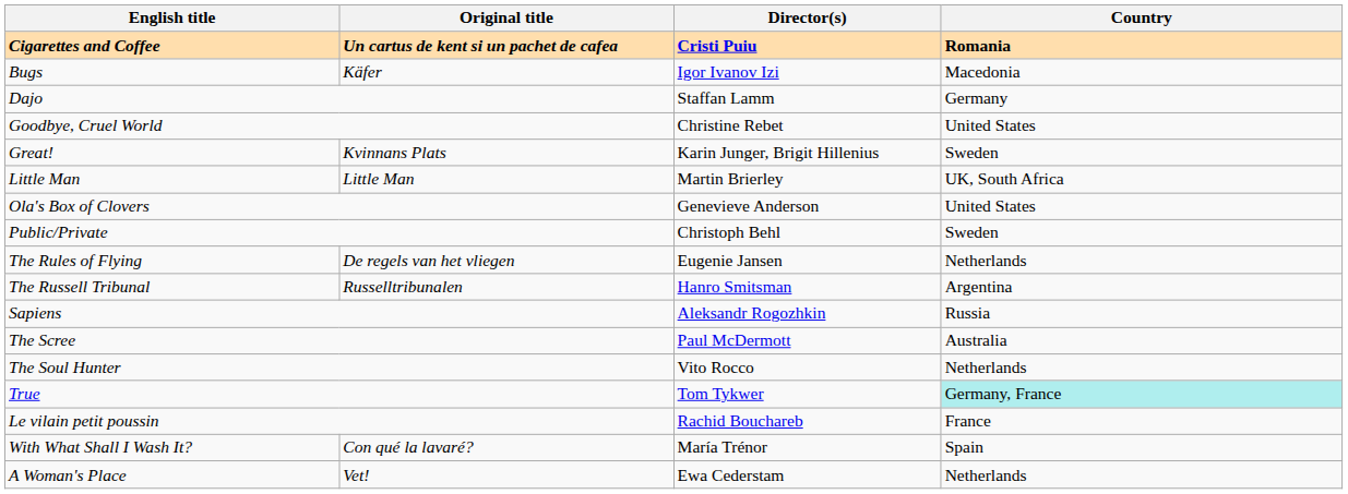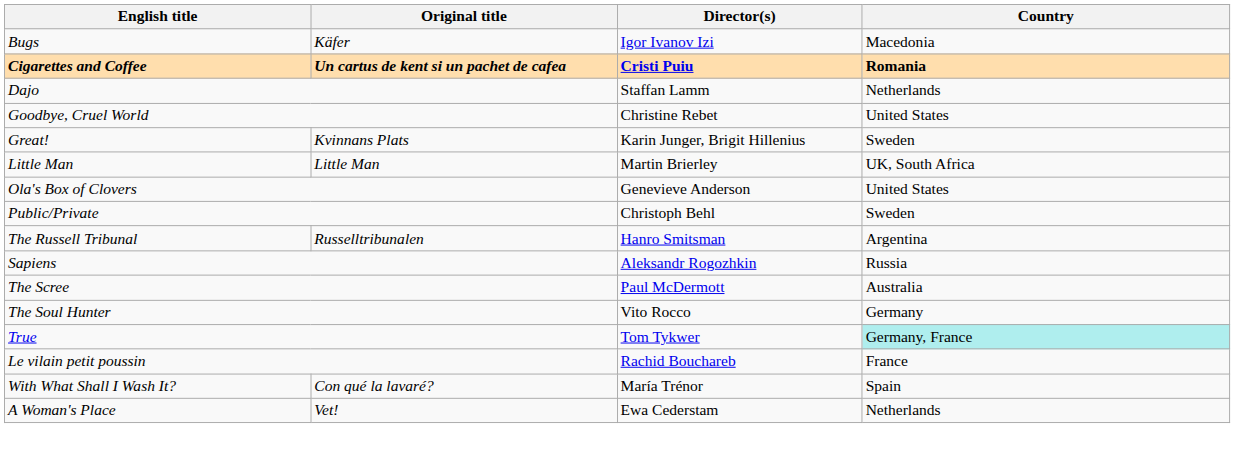 <table class="wikitable" width="100%" cellpadding="5">
 <tr>
 <th width="25%">English title</th>
 <th width="25%">Original title</th>
 <th width="20%">Director(s)</th>
 <th width="30%">Country</th>
+</tr>
+<tr>
+<td><em>Bugs</em></td>
+<td><em>Käfer</em></td>
+<td><a href='#'>Igor Ivanov Izi</a></td>
+<td>Macedonia</td>
 </tr>
 <tr style="background:#FFDEAD;">
 <td><strong><em>Cigarettes and Coffee</em></strong></td>
 <td><strong><em>Un cartus de kent si un pachet de cafea</em></strong></td>
 <td><strong><a href='#'>Cristi Puiu</a></strong></td>
 <td><strong>Romania</strong></td>
 </tr>
 <tr>
-<td><em>Bugs</em></td>
-<td><em>Käfer</em></td>
-<td><a href='#'>Igor Ivanov Izi</a></td>
-<td>Macedonia</td>
-</tr>
-<tr>
 <td colspan="2"><em>Dajo</em></td>
 <td>Staffan Lamm</td>
-<td>Germany</td>
+<td>Netherlands</td>
 </tr>
 <tr>
 <td colspan="2"><em>Goodbye, Cruel World</em></td>
 <td>Christine Rebet</td>
 <td>United States</td>
 </tr>
 <tr>
 <td><em>Great!</em></td>
 <td><em>Kvinnans Plats</em></td>
 <td>Karin Junger, Brigit Hillenius</td>
 <td>Sweden</td>
 </tr>
 <tr>
 <td><em>Little Man</em></td>
 <td><em>Little Man</em></td>
 <td>Martin Brierley</td>
 <td>UK, South Africa</td>
 </tr>
 <tr>
 <td colspan="2"><em>Ola's Box of Clovers</em></td>
 <td>Genevieve Anderson</td>
 <td>United States</td>
 </tr>
 <tr>
 <td colspan="2"><em>Public/Private</em></td>
 <td>Christoph Behl</td>
 <td>Sweden</td>
 </tr>
 <tr>
-<td><em>The Rules of Flying</em></td>
-<td><em>De regels van het vliegen</em></td>
-<td>Eugenie Jansen</td>
-<td>Netherlands</td>
-</tr>
-<tr>
 <td><em>The Russell Tribunal</em></td>
 <td><em>Russelltribunalen</em></td>
 <td><a href='#'>Hanro Smitsman</a></td>
 <td>Argentina</td>
 </tr>
 <tr>
 <td colspan="2"><em>Sapiens</em></td>
 <td><a href='#'>Aleksandr Rogozhkin</a></td>
 <td>Russia</td>
 </tr>
 <tr>
 <td colspan="2"><em>The Scree</em></td>
 <td><a href='#'>Paul McDermott</a></td>
 <td>Australia</td>
 </tr>
 <tr>
 <td colspan="2"><em>The Soul Hunter</em></td>
 <td>Vito Rocco</td>
-<td>Netherlands</td>
+<td>Germany</td>
 </tr>
 <tr>
 <td colspan="2"><em><a href='#'>True</a></em></td>
 <td><a href='#'>Tom Tykwer</a></td>
 <td style="background: paleturquoise;">Germany, France</td>
 </tr>
 <tr>
 <td colspan="2"><em>Le vilain petit poussin</em></td>
 <td><a href='#'>Rachid Bouchareb</a></td>
 <td>France</td>
 </tr>
 <tr>
 <td><em>With What Shall I Wash It?</em></td>
 <td><em>Con qué la lavaré?</em></td>
 <td>María Trénor</td>
 <td>Spain</td>
 </tr>
 <tr>
 <td><em>A Woman's Place</em></td>
 <td><em>Vet!</em></td>
 <td>Ewa Cederstam</td>
 <td>Netherlands</td>
 </tr>
 </table>
